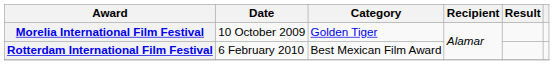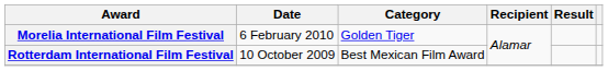 <table class="wikitable sortable plainrowheaders">
 <tr>
 <th>Award</th>
 <th>Date</th>
 <th>Category</th>
 <th>Recipient</th>
 <th>Result</th>
 <th></th>
 </tr>
 <tr>
 <th scope="row"><a href='#'>Morelia International Film Festival</a></th>
-<td>10 October 2009</td>
+<td>6 February 2010</td>
 <td><a href='#'>Golden Tiger</a></td>
 <td rowspan=2><em>Alamar</em></td>
 <td></td>
 <td align="center"></td>
 </tr>
 <tr>
 <th scope="row"><a href='#'>Rotterdam International Film Festival</a></th>
-<td>6 February 2010</td>
+<td>10 October 2009</td>
 <td>Best Mexican Film Award</td>
 <td></td>
 <td align="center" rowspan="1"></td>
 </tr>
 <tr>
 </tr>
 </table>
